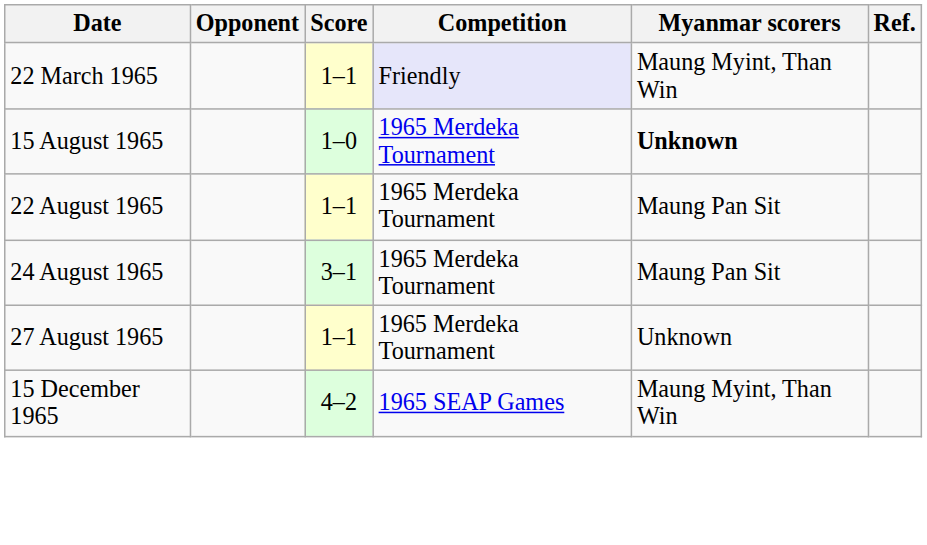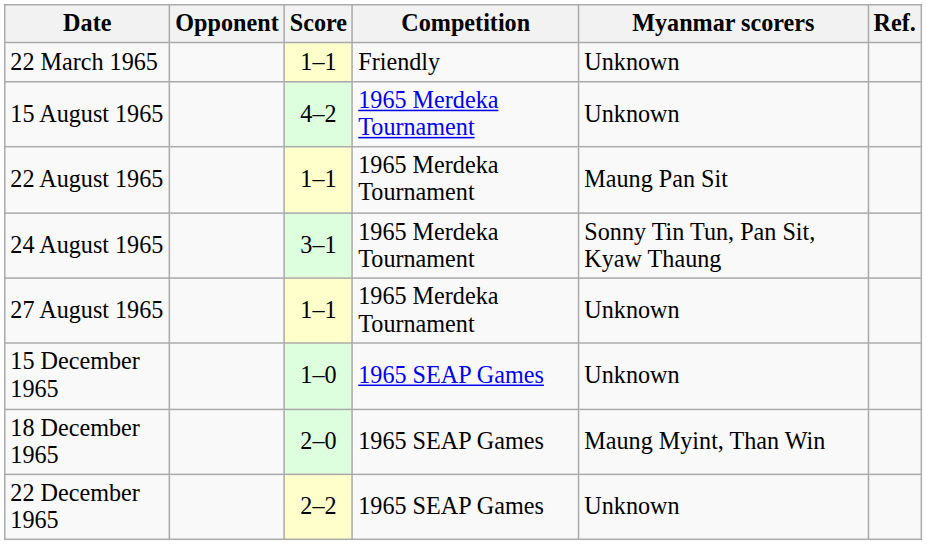 <table class="wikitable sortable">
 <tr>
 <th>Date</th>
 <th>Opponent</th>
 <th>Score</th>
 <th>Competition</th>
 <th class="unsortable">Myanmar scorers</th>
 <th class="unsortable">Ref.</th>
 </tr>
 <tr>
 <td>22 March 1965</td>
 <td></td>
 <td align="center" bgcolor="#ffffcc">1–1</td>
-<td style="background: lavender;">Friendly</td>
-<td>Maung Myint, Than Win</td>
+<td>Friendly</td>
+<td>Unknown</td>
 <td></td>
 </tr>
 <tr>
 <td>15 August 1965</td>
 <td></td>
-<td align="center" bgcolor="#ddffdd">1–0</td>
+<td align="center" bgcolor="#ddffdd">4–2</td>
 <td><a href='#'>1965 Merdeka Tournament</a></td>
-<td><strong>Unknown</strong></td>
+<td>Unknown</td>
 <td></td>
 </tr>
 <tr>
 <td>22 August 1965</td>
 <td></td>
 <td align="center" bgcolor="#ffffcc">1–1</td>
 <td>1965 Merdeka Tournament</td>
 <td>Maung Pan Sit</td>
 <td></td>
 </tr>
 <tr>
 <td>24 August 1965</td>
 <td></td>
 <td align="center" bgcolor="#ddffdd">3–1</td>
 <td>1965 Merdeka Tournament</td>
-<td>Maung Pan Sit</td>
+<td>Sonny Tin Tun, Pan Sit, Kyaw Thaung</td>
 <td></td>
 </tr>
 <tr>
 <td>27 August 1965</td>
 <td></td>
 <td align="center" bgcolor="#ffffcc">1–1</td>
 <td>1965 Merdeka Tournament</td>
 <td>Unknown</td>
 <td></td>
 </tr>
 <tr>
 <td>15 December 1965</td>
 <td></td>
-<td align="center" bgcolor="#ddffdd">4–2</td>
+<td align="center" bgcolor="#ddffdd">1–0</td>
 <td><a href='#'>1965 SEAP Games</a></td>
+<td>Unknown</td>
+<td></td>
+</tr>
+<tr>
+<td>18 December 1965</td>
+<td></td>
+<td align="center" bgcolor="#ddffdd">2–0</td>
+<td>1965 SEAP Games</td>
 <td>Maung Myint, Than Win</td>
 <td></td>
 </tr>
+<tr>
+<td>22 December 1965</td>
+<td></td>
+<td align="center" bgcolor="#ffffcc">2–2</td>
+<td>1965 SEAP Games</td>
+<td>Unknown</td>
+<td></td>
+</tr>
 </table>
